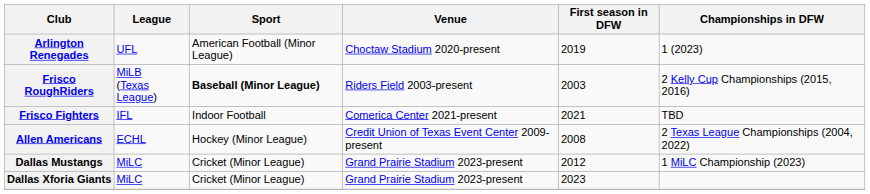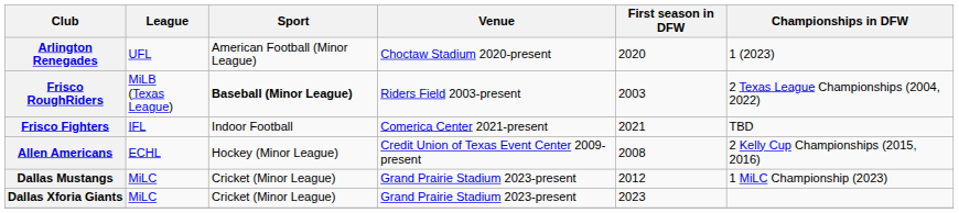 <table class="wikitable">
 <tr>
 <th scope="col">Club</th>
 <th scope="col">League</th>
 <th scope="col">Sport</th>
 <th scope="col">Venue</th>
 <th scope="col">First season in DFW</th>
 <th scope="col">Championships in DFW</th>
 </tr>
 <tr>
 <th><a href='#'>Arlington Renegades</a></th>
 <td [(2020)><a href='#'>UFL</a></td>
 <td>American Football (Minor League)</td>
 <td><a href='#'>Choctaw Stadium</a> 2020-present</td>
-<td>2019</td>
+<td>2020</td>
 <td>1  (2023)</td>
 </tr>
 <tr>
 <th><a href='#'>Frisco RoughRiders</a></th>
 <td><a href='#'>MiLB</a><br>(<a href='#'>Texas League</a>)</td>
 <td><strong>Baseball (Minor League)</strong></td>
 <td><a href='#'>Riders Field</a> 2003-present</td>
 <td>2003</td>
-<td>2 <a href='#'>Kelly Cup</a> Championships (2015, 2016)</td>
+<td>2 <a href='#'>Texas League</a> Championships (2004, 2022)</td>
 </tr>
 <tr>
 <th><a href='#'>Frisco Fighters</a></th>
 <td><a href='#'>IFL</a></td>
 <td>Indoor Football</td>
 <td><a href='#'>Comerica Center</a> 2021-present</td>
 <td>2021</td>
 <td>TBD</td>
 </tr>
 <tr>
 <th><a href='#'>Allen Americans</a></th>
 <td><a href='#'>ECHL</a></td>
 <td>Hockey (Minor League)</td>
 <td><a href='#'>Credit Union of Texas Event Center</a> 2009-present</td>
 <td>2008</td>
-<td>2 <a href='#'>Texas League</a> Championships (2004, 2022)</td>
+<td>2 <a href='#'>Kelly Cup</a> Championships (2015, 2016)</td>
 </tr>
 <tr>
 <th><strong>Dallas Mustangs</strong></th>
 <td><a href='#'>MiLC</a></td>
 <td>Cricket (Minor League)</td>
 <td><a href='#'>Grand Prairie Stadium</a> 2023-present</td>
 <td>2012</td>
 <td>1 <a href='#'>MiLC</a> Championship (2023)</td>
 </tr>
 <tr>
 <th><strong>Dallas Xforia Giants</strong></th>
 <td><a href='#'>MiLC</a></td>
 <td>Cricket (Minor League)</td>
 <td><a href='#'>Grand Prairie Stadium</a> 2023-present</td>
 <td>2023</td>
 <td></td>
 </tr>
 <tr>
 </tr>
 </table>
